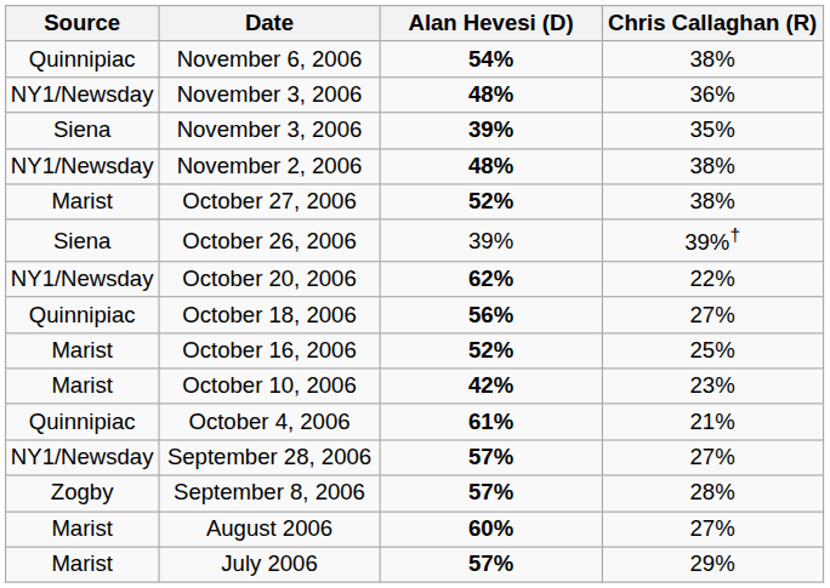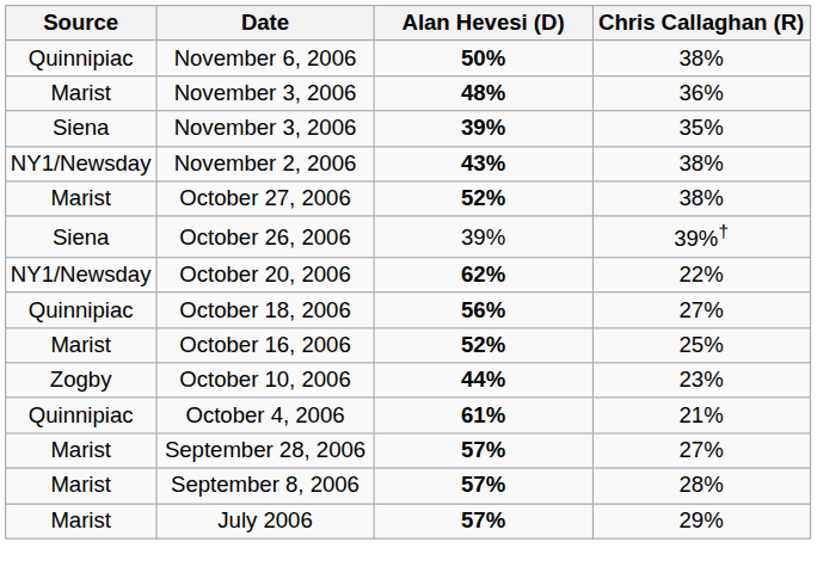 <table class="wikitable">
 <tr>
 <th width=100px>Source</th>
 <th width=150px>Date</th>
 <th width=150px>Alan Hevesi (D)</th>
 <th width=150px>Chris Callaghan (R)</th>
 </tr>
 <tr align="center">
 <td>Quinnipiac</td>
 <td>November 6, 2006</td>
-<td><strong>54%</strong></td>
+<td><strong>50%</strong></td>
 <td>38%</td>
 </tr>
 <tr align="center">
-<td>NY1/Newsday</td>
+<td>Marist  </td>
 <td>November 3, 2006</td>
 <td><strong>48%</strong></td>
 <td>36%</td>
 </tr>
 <tr align="center">
 <td>Siena</td>
 <td>November 3, 2006</td>
 <td><strong>39%</strong></td>
 <td>35%</td>
 </tr>
 <tr align="center">
 <td>NY1/Newsday</td>
 <td>November 2, 2006</td>
-<td><strong>48%</strong></td>
+<td><strong>43%</strong></td>
 <td>38%</td>
 </tr>
 <tr align="center">
 <td>Marist</td>
 <td>October 27, 2006</td>
 <td><strong>52%</strong></td>
 <td>38%</td>
 </tr>
 <tr align="center">
 <td>Siena</td>
 <td>October 26, 2006</td>
 <td>39%</td>
 <td>39%<sup>†</sup></td>
 </tr>
 <tr align="center">
 <td>NY1/Newsday</td>
 <td>October 20, 2006</td>
 <td><strong>62%</strong></td>
 <td>22%</td>
 </tr>
 <tr align="center">
 <td>Quinnipiac</td>
 <td>October 18, 2006</td>
 <td><strong>56%</strong></td>
 <td>27%</td>
 </tr>
 <tr align="center">
 <td>Marist  </td>
 <td>October 16, 2006</td>
 <td><strong>52%</strong></td>
 <td>25%</td>
 </tr>
 <tr align="center">
-<td>Marist</td>
+<td>Zogby</td>
 <td>October 10, 2006</td>
-<td><strong>42%</strong></td>
+<td><strong>44%</strong></td>
 <td>23%</td>
 </tr>
 <tr align="center">
 <td>Quinnipiac</td>
 <td>October 4, 2006</td>
 <td><strong>61%</strong></td>
 <td>21%</td>
 </tr>
 <tr align="center">
-<td>NY1/Newsday</td>
+<td>Marist</td>
 <td>September 28, 2006</td>
 <td><strong>57%</strong></td>
 <td>27%</td>
 </tr>
 <tr align="center">
-<td>Zogby</td>
+<td>Marist</td>
 <td>September 8, 2006</td>
 <td><strong>57%</strong></td>
 <td>28%</td>
-</tr>
-<tr align="center">
-<td>Marist</td>
-<td>August 2006</td>
-<td><strong>60%</strong></td>
-<td>27%</td>
 </tr>
 <tr align="center">
 <td>Marist</td>
 <td>July 2006</td>
 <td><strong>57%</strong></td>
 <td>29%</td>
 </tr>
 </table>
